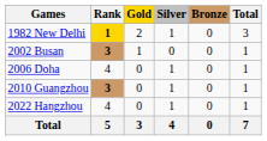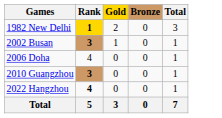 <table class="wikitable sortable" style="text-align:center">
 <tr>
 <th>Games</th>
 <th>Rank</th>
 <th style="background-color:gold;">Gold</th>
-<th style="background-color:silver;">Silver</th>
 <th style="background-color:#c96;">Bronze</th>
 <th>Total</th>
 </tr>
 <tr>
 <td align=left><a href='#'>1982 New Delhi</a></td>
 <td bgcolor=gold><strong>1</strong></td>
 <td>2</td>
-<td>1</td>
 <td>0</td>
 <td>3</td>
 </tr>
 <tr>
 <td align=left><a href='#'>2002 Busan</a></td>
 <td bgcolor=#c96><strong>3</strong></td>
 <td>1</td>
 <td>0</td>
-<td>0</td>
 <td>1</td>
 </tr>
 <tr>
 <td align=left><a href='#'>2006 Doha</a></td>
 <td>4</td>
 <td>0</td>
-<td>1</td>
 <td>0</td>
 <td>1</td>
 </tr>
 <tr>
 <td align=left><a href='#'>2010 Guangzhou</a></td>
 <td bgcolor=#c96><strong>3</strong></td>
 <td>0</td>
-<td>1</td>
 <td>0</td>
 <td>1</td>
 </tr>
 <tr>
 <td align=left><a href='#'>2022 Hangzhou</a></td>
-<td>4</td>
+<td><strong>4</strong></td>
 <td>0</td>
-<td>1</td>
 <td>0</td>
 <td>1</td>
 </tr>
 <tr>
 <th>Total</th>
 <th>5</th>
 <th>3</th>
-<th>4</th>
 <th>0</th>
 <th>7</th>
 </tr>
 </table>
